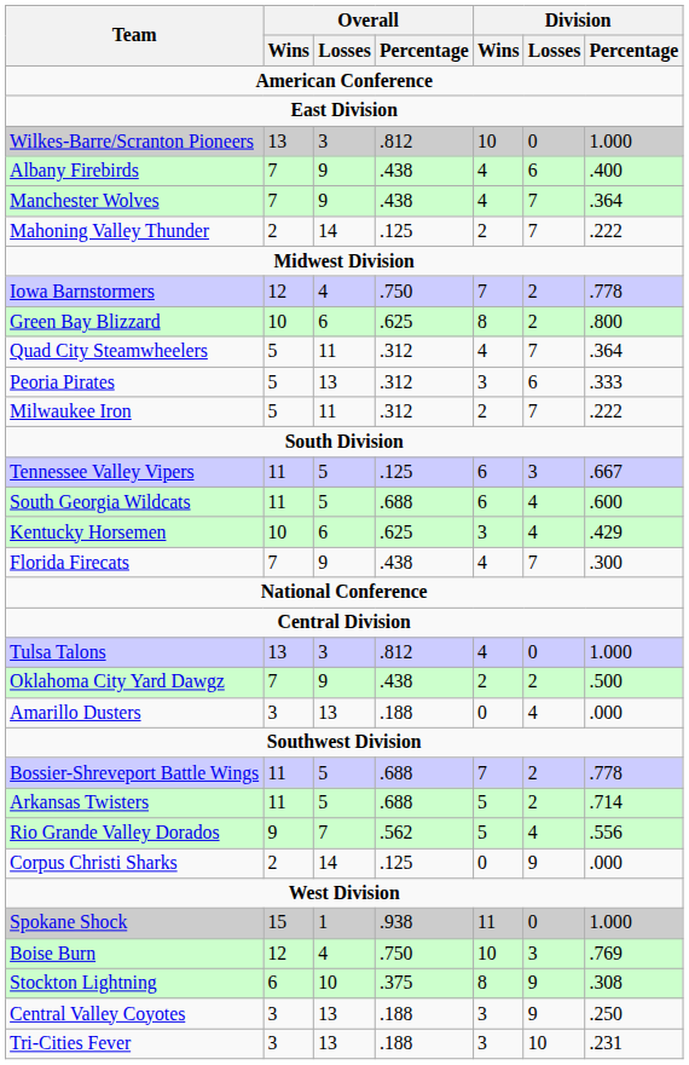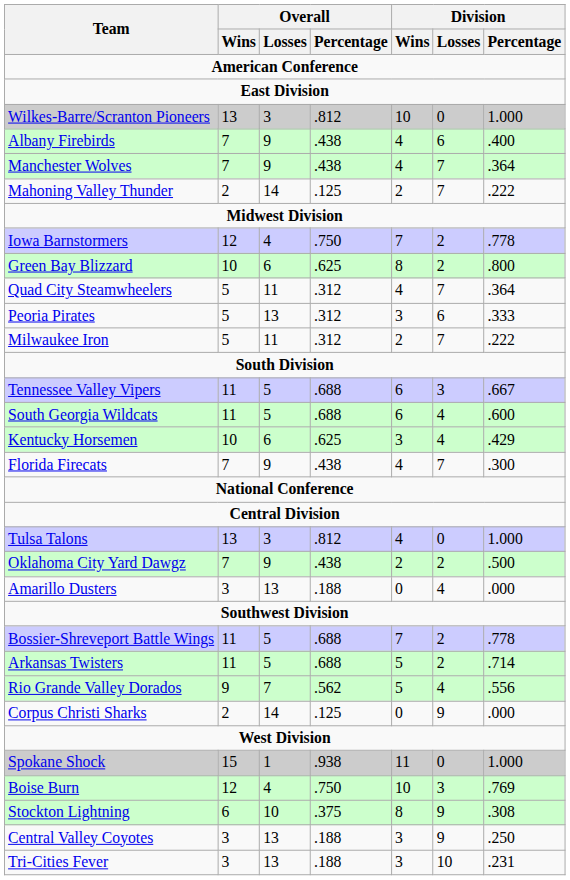 <table class="wikitable">
 <tr>
 <th rowspan="2" align="center">Team</th>
 <th colspan="3" align="center">Overall</th>
 <th colspan="3" align="center">Division</th>
 </tr>
 <tr>
 <th>Wins</th>
 <th>Losses</th>
 <th>Percentage</th>
 <th>Wins</th>
 <th>Losses</th>
 <th>Percentage</th>
 </tr>
 <tr>
 <td colspan="7" align="center"><strong>American Conference</strong></td>
 </tr>
 <tr>
 <td colspan="7" align="center"><strong>East Division</strong></td>
 </tr>
 <tr bgcolor=#cccccc>
 <td><a href='#'>Wilkes-Barre/Scranton Pioneers</a></td>
 <td>13</td>
 <td>3</td>
 <td>.812</td>
 <td>10</td>
 <td>0</td>
 <td>1.000</td>
 </tr>
 <tr bgcolor=#ccffcc>
 <td><a href='#'>Albany Firebirds</a></td>
 <td>7</td>
 <td>9</td>
 <td>.438</td>
 <td>4</td>
 <td>6</td>
 <td>.400</td>
 </tr>
 <tr bgcolor=#ccffcc>
 <td><a href='#'>Manchester Wolves</a></td>
 <td>7</td>
 <td>9</td>
 <td>.438</td>
 <td>4</td>
 <td>7</td>
 <td>.364</td>
 </tr>
 <tr>
 <td><a href='#'>Mahoning Valley Thunder</a></td>
 <td>2</td>
 <td>14</td>
 <td>.125</td>
 <td>2</td>
 <td>7</td>
 <td>.222</td>
 </tr>
 <tr>
 <td colspan="7" align="center"><strong>Midwest Division</strong></td>
 </tr>
 <tr bgcolor=#ccccff>
 <td><a href='#'>Iowa Barnstormers</a></td>
 <td>12</td>
 <td>4</td>
 <td>.750</td>
 <td>7</td>
 <td>2</td>
 <td>.778</td>
 </tr>
 <tr bgcolor=#ccffcc>
 <td><a href='#'>Green Bay Blizzard</a></td>
 <td>10</td>
 <td>6</td>
 <td>.625</td>
 <td>8</td>
 <td>2</td>
 <td>.800</td>
 </tr>
 <tr>
 <td><a href='#'>Quad City Steamwheelers</a></td>
 <td>5</td>
 <td>11</td>
 <td>.312</td>
 <td>4</td>
 <td>7</td>
 <td>.364</td>
 </tr>
 <tr>
 <td><a href='#'>Peoria Pirates</a></td>
 <td>5</td>
 <td>13</td>
 <td>.312</td>
 <td>3</td>
 <td>6</td>
 <td>.333</td>
 </tr>
 <tr>
 <td><a href='#'>Milwaukee Iron</a></td>
 <td>5</td>
 <td>11</td>
 <td>.312</td>
 <td>2</td>
 <td>7</td>
 <td>.222</td>
 </tr>
 <tr>
 <td colspan="7" align="center"><strong>South Division</strong></td>
 </tr>
 <tr bgcolor=#ccccff>
 <td><a href='#'>Tennessee Valley Vipers</a></td>
 <td>11</td>
 <td>5</td>
-<td>.125</td>
+<td>.688</td>
 <td>6</td>
 <td>3</td>
 <td>.667</td>
 </tr>
 <tr bgcolor=#ccffcc>
 <td><a href='#'>South Georgia Wildcats</a></td>
 <td>11</td>
 <td>5</td>
 <td>.688</td>
 <td>6</td>
 <td>4</td>
 <td>.600</td>
 </tr>
 <tr bgcolor=#ccffcc>
 <td><a href='#'>Kentucky Horsemen</a></td>
 <td>10</td>
 <td>6</td>
 <td>.625</td>
 <td>3</td>
 <td>4</td>
 <td>.429</td>
 </tr>
 <tr>
 <td><a href='#'>Florida Firecats</a></td>
 <td>7</td>
 <td>9</td>
 <td>.438</td>
 <td>4</td>
 <td>7</td>
 <td>.300</td>
 </tr>
 <tr>
 <td colspan="7" align="center"><strong>National Conference</strong></td>
 </tr>
 <tr>
 <td colspan="7" align="center"><strong>Central Division</strong></td>
 </tr>
 <tr bgcolor=#ccccff>
 <td><a href='#'>Tulsa Talons</a></td>
 <td>13</td>
 <td>3</td>
 <td>.812</td>
 <td>4</td>
 <td>0</td>
 <td>1.000</td>
 </tr>
 <tr bgcolor=#ccffcc>
 <td><a href='#'>Oklahoma City Yard Dawgz</a></td>
 <td>7</td>
 <td>9</td>
 <td>.438</td>
 <td>2</td>
 <td>2</td>
 <td>.500</td>
 </tr>
 <tr>
 <td><a href='#'>Amarillo Dusters</a></td>
 <td>3</td>
 <td>13</td>
 <td>.188</td>
 <td>0</td>
 <td>4</td>
 <td>.000</td>
 </tr>
 <tr>
 <td colspan="7" align="center"><strong>Southwest Division</strong></td>
 </tr>
 <tr bgcolor=#ccccff>
 <td><a href='#'>Bossier-Shreveport Battle Wings</a></td>
 <td>11</td>
 <td>5</td>
 <td>.688</td>
 <td>7</td>
 <td>2</td>
 <td>.778</td>
 </tr>
 <tr bgcolor=#ccffcc>
 <td><a href='#'>Arkansas Twisters</a></td>
 <td>11</td>
 <td>5</td>
 <td>.688</td>
 <td>5</td>
 <td>2</td>
 <td>.714</td>
 </tr>
 <tr bgcolor=#ccffcc>
 <td><a href='#'>Rio Grande Valley Dorados</a></td>
 <td>9</td>
 <td>7</td>
 <td>.562</td>
 <td>5</td>
 <td>4</td>
 <td>.556</td>
 </tr>
 <tr>
 <td><a href='#'>Corpus Christi Sharks</a></td>
 <td>2</td>
 <td>14</td>
 <td>.125</td>
 <td>0</td>
 <td>9</td>
 <td>.000</td>
 </tr>
 <tr>
 <td colspan="7" align="center"><strong>West Division</strong></td>
 </tr>
 <tr bgcolor=#cccccc>
 <td><a href='#'>Spokane Shock</a></td>
 <td>15</td>
 <td>1</td>
 <td>.938</td>
 <td>11</td>
 <td>0</td>
 <td>1.000</td>
 </tr>
 <tr bgcolor=#ccffcc>
 <td><a href='#'>Boise Burn</a></td>
 <td>12</td>
 <td>4</td>
 <td>.750</td>
 <td>10</td>
 <td>3</td>
 <td>.769</td>
 </tr>
 <tr bgcolor=#ccffcc>
 <td><a href='#'>Stockton Lightning</a></td>
 <td>6</td>
 <td>10</td>
 <td>.375</td>
 <td>8</td>
 <td>9</td>
 <td>.308</td>
 </tr>
 <tr>
 <td><a href='#'>Central Valley Coyotes</a></td>
 <td>3</td>
 <td>13</td>
 <td>.188</td>
 <td>3</td>
 <td>9</td>
 <td>.250</td>
 </tr>
 <tr>
 <td><a href='#'>Tri-Cities Fever</a></td>
 <td>3</td>
 <td>13</td>
 <td>.188</td>
 <td>3</td>
 <td>10</td>
 <td>.231</td>
 </tr>
 </table>
